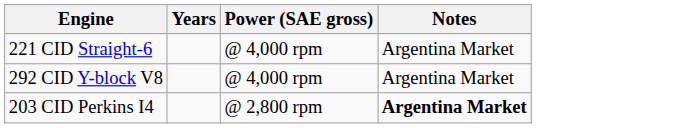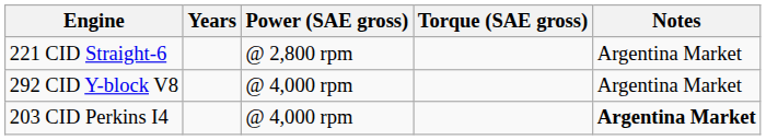 <table class="wikitable">
 <tr>
 <th>Engine</th>
 <th>Years</th>
 <th>Power (SAE gross)</th>
+<th>Torque (SAE gross)</th>
 <th>Notes</th>
 </tr>
 <tr>
 <td>221 CID <a href='#'>Straight-6</a></td>
 <td></td>
-<td> @ 4,000 rpm</td>
+<td> @ 2,800 rpm</td>
+<td></td>
 <td>Argentina Market</td>
 </tr>
 <tr>
 <td>292 CID <a href='#'>Y-block</a> V8</td>
 <td></td>
 <td> @ 4,000 rpm</td>
+<td></td>
 <td>Argentina Market</td>
 </tr>
 <tr>
 <td>203 CID Perkins I4</td>
 <td></td>
-<td> @ 2,800 rpm</td>
+<td> @ 4,000 rpm</td>
+<td></td>
 <td><strong>Argentina Market</strong></td>
 </tr>
 </table>
